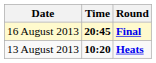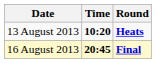 <table class="wikitable">
 <tr>
 <th>Date</th>
 <th>Time</th>
 <th>Round</th>
 </tr>
+<tr>
+<td>13 August 2013</td>
+<td><strong>10:20</strong></td>
+<td><strong><a href='#'>Heats</a></strong></td>
+</tr>
 <tr style=background:lemonchiffon>
 <td>16 August 2013</td>
 <td><strong>20:45</strong></td>
 <td><strong><a href='#'>Final</a></strong></td>
 </tr>
-<tr>
-<td>13 August 2013</td>
-<td><strong>10:20</strong></td>
-<td><strong><a href='#'>Heats</a></strong></td>
-</tr>
 </table>
